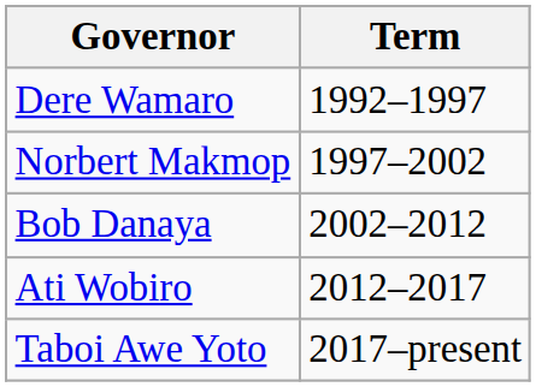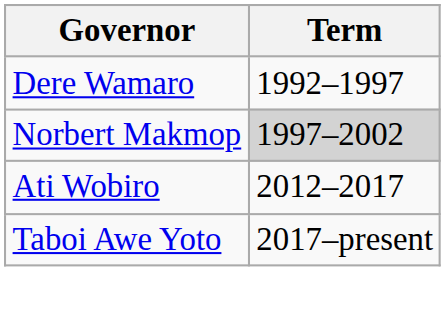 <table class="wikitable">
 <tr>
 <th><strong>Governor</strong></th>
 <th><strong>Term</strong></th>
 </tr>
 <tr>
 <td><a href='#'>Dere Wamaro</a></td>
 <td>1992–1997</td>
 </tr>
 <tr>
 <td><a href='#'>Norbert Makmop</a></td>
-<td>1997–2002</td>
-</tr>
-<tr>
-<td><a href='#'>Bob Danaya</a></td>
-<td>2002–2012</td>
+<td style="background: lightgrey;">1997–2002</td>
 </tr>
 <tr>
 <td><a href='#'>Ati Wobiro</a></td>
 <td>2012–2017</td>
 </tr>
 <tr>
 <td><a href='#'>Taboi Awe Yoto</a></td>
 <td>2017–present</td>
 </tr>
 </table>
